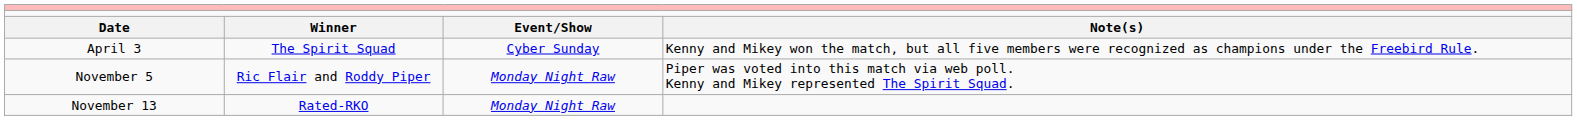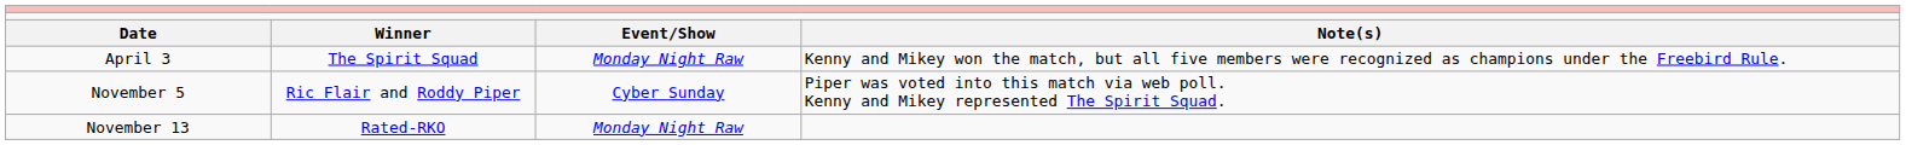 <table class="wikitable" style="text-align:center; width:100%;">
 <tr style="background:#FBB;">
 <td colspan="5"></td>
 </tr>
 <tr>
 <td colspan="5"><strong></strong></td>
 </tr>
 <tr>
 <th width=14%>Date</th>
 <th width=14%>Winner</th>
 <th width=14%>Event/Show</th>
 <th width=58%>Note(s)</th>
 </tr>
 <tr>
 <td>April 3</td>
 <td><a href='#'>The Spirit Squad</a><br></td>
-<td><a href='#'>Cyber Sunday</a></td>
+<td><em><a href='#'>Monday Night Raw</a></em></td>
 <td align=left>Kenny and Mikey won the match, but all five members were recognized as champions under the <a href='#'>Freebird Rule</a>.</td>
 </tr>
 <tr>
 <td>November 5</td>
 <td><a href='#'>Ric Flair</a> and <a href='#'>Roddy Piper</a></td>
-<td><em><a href='#'>Monday Night Raw</a></em></td>
+<td><a href='#'>Cyber Sunday</a></td>
 <td align=left>Piper was voted into this match via web poll.<br>Kenny and Mikey represented <a href='#'>The Spirit Squad</a>.</td>
 </tr>
 <tr>
 <td>November 13</td>
 <td><a href='#'>Rated-RKO</a><br></td>
 <td><em><a href='#'>Monday Night Raw</a></em></td>
 <td></td>
 </tr>
 </table>
